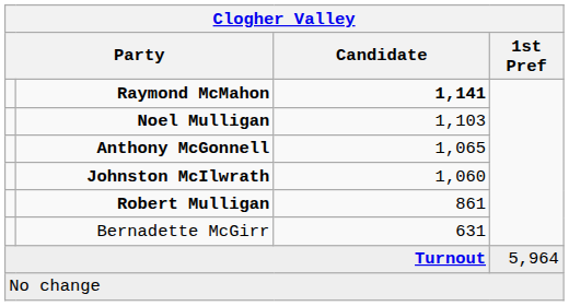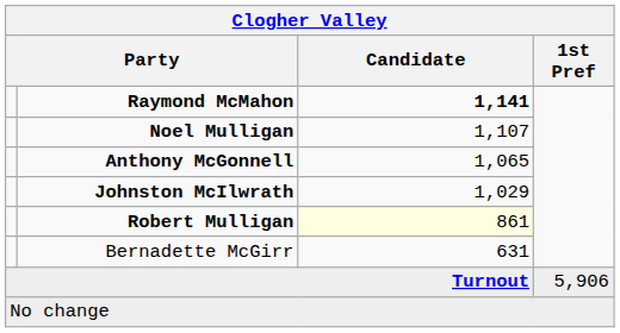 <table class="wikitable">
 <tr>
 <th colspan="4" align="center"><a href='#'>Clogher Valley</a></th>
 </tr>
 <tr>
 <th colspan="2" align="center" width=200>Party</th>
 <th width=160>Candidate</th>
 <th width=50>1st Pref</th>
 </tr>
 <tr>
 <td></td>
 <td align="right"><strong>Raymond McMahon</strong></td>
 <td align="right"><strong>1,141</strong></td>
 </tr>
 <tr>
 <td></td>
 <td align="right"><strong>Noel Mulligan</strong></td>
-<td align="right">1,103</td>
+<td align="right">1,107</td>
 </tr>
 <tr>
 <td></td>
 <td align="right"><strong>Anthony McGonnell</strong></td>
 <td align="right">1,065</td>
 </tr>
 <tr>
 <td></td>
 <td align="right"><strong>Johnston McIlwrath</strong></td>
-<td align="right">1,060</td>
+<td align="right">1,029</td>
 </tr>
 <tr>
 <td></td>
 <td align="right"><strong>Robert Mulligan</strong></td>
-<td align="right">861</td>
+<td align="right" style="background: lightyellow;">861</td>
 </tr>
 <tr>
 <td></td>
 <td align="right">Bernadette McGirr</td>
 <td align="right">631</td>
 </tr>
 <tr bgcolor="EEEEEE">
 <td colspan=3 align="right"><strong><a href='#'>Turnout</a></strong></td>
-<td align="right">5,964</td>
+<td align="right">5,906</td>
 </tr>
 <tr bgcolor="EEEEEE">
 <td colspan=4>No change</td>
 </tr>
 </table>
